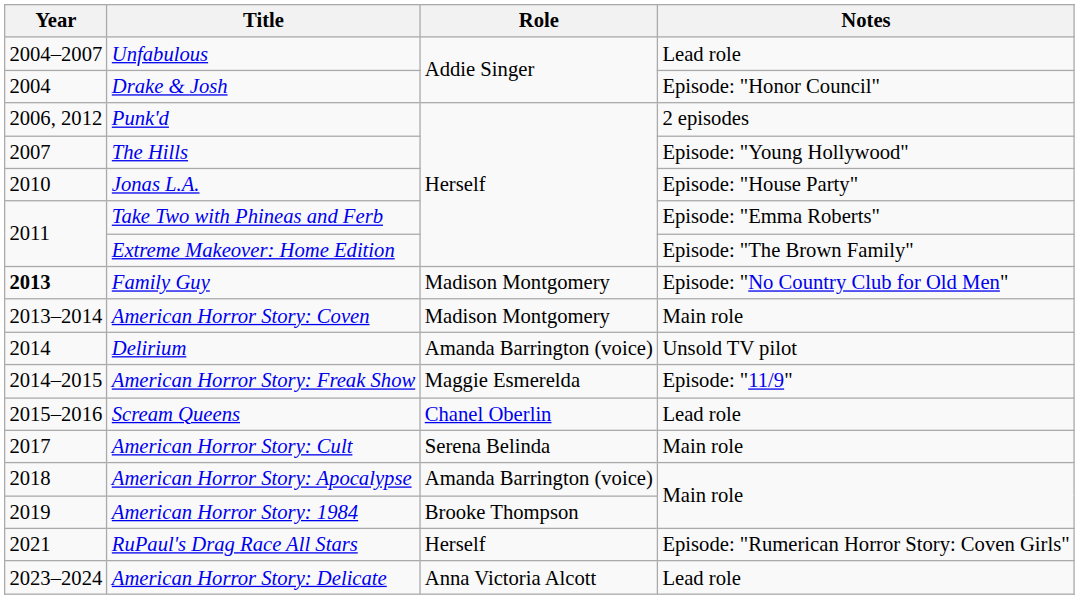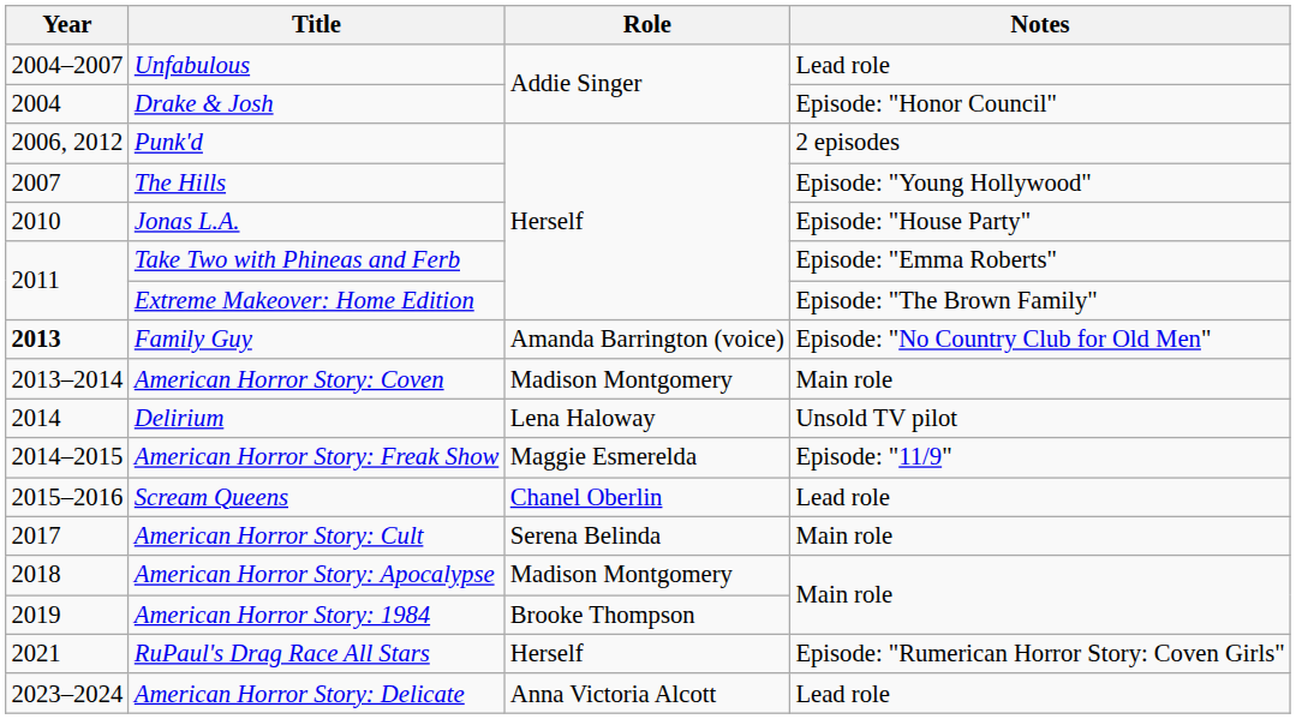 <table class="wikitable sortable">
 <tr>
 <th scope="col">Year</th>
 <th scope="col">Title</th>
 <th scope="col">Role</th>
 <th scope="col" class="unsortable">Notes</th>
 </tr>
 <tr>
 <td>2004–2007</td>
 <td><em><a href='#'>Unfabulous</a></em></td>
 <td rowspan="2">Addie Singer</td>
 <td>Lead role</td>
 </tr>
 <tr>
 <td>2004</td>
 <td><em><a href='#'>Drake & Josh</a></em></td>
 <td>Episode: "Honor Council"</td>
 </tr>
 <tr>
 <td>2006, 2012</td>
 <td><em><a href='#'>Punk'd</a></em></td>
 <td rowspan="5">Herself</td>
 <td>2 episodes</td>
 </tr>
 <tr>
 <td>2007</td>
 <td><em><a href='#'>The Hills</a></em></td>
 <td>Episode: "Young Hollywood"</td>
 </tr>
 <tr>
 <td>2010</td>
 <td><em><a href='#'>Jonas L.A.</a></em></td>
 <td>Episode: "House Party"</td>
 </tr>
 <tr>
 <td rowspan="2">2011</td>
 <td><em><a href='#'>Take Two with Phineas and Ferb</a></em></td>
 <td>Episode: "Emma Roberts"</td>
 </tr>
 <tr>
 <td><em><a href='#'>Extreme Makeover: Home Edition</a></em></td>
 <td>Episode: "The Brown Family"</td>
 </tr>
 <tr>
 <td><strong>2013</strong></td>
 <td><em><a href='#'>Family Guy</a></em></td>
-<td>Madison Montgomery</td>
+<td>Amanda Barrington (voice)</td>
 <td>Episode: "<a href='#'>No Country Club for Old Men</a>"</td>
 </tr>
 <tr>
 <td>2013–2014</td>
 <td><em><a href='#'>American Horror Story: Coven</a></em></td>
 <td>Madison Montgomery</td>
 <td>Main role</td>
 </tr>
 <tr>
 <td>2014</td>
 <td><em><a href='#'>Delirium</a></em></td>
-<td>Amanda Barrington (voice)</td>
+<td>Lena Haloway</td>
 <td>Unsold TV pilot</td>
 </tr>
 <tr>
 <td>2014–2015</td>
 <td><em><a href='#'>American Horror Story: Freak Show</a></em></td>
 <td>Maggie Esmerelda</td>
 <td>Episode: "<a href='#'>11/9</a>"</td>
 </tr>
 <tr>
 <td>2015–2016</td>
 <td><em><a href='#'>Scream Queens</a></em></td>
 <td><a href='#'>Chanel Oberlin</a></td>
 <td>Lead role</td>
 </tr>
 <tr>
 <td>2017</td>
 <td><em><a href='#'>American Horror Story: Cult</a></em></td>
 <td>Serena Belinda</td>
 <td>Main role</td>
 </tr>
 <tr>
 <td>2018</td>
 <td><em><a href='#'>American Horror Story: Apocalypse</a></em></td>
-<td>Amanda Barrington (voice)</td>
+<td>Madison Montgomery</td>
 <td rowspan="2">Main role</td>
 </tr>
 <tr>
 <td>2019</td>
 <td><em><a href='#'>American Horror Story: 1984</a></em></td>
 <td>Brooke Thompson</td>
 </tr>
 <tr>
 <td>2021</td>
 <td><em><a href='#'>RuPaul's Drag Race All Stars</a></em></td>
 <td>Herself</td>
 <td>Episode: "Rumerican Horror Story: Coven Girls"</td>
 </tr>
 <tr>
 <td>2023–2024</td>
 <td><em><a href='#'>American Horror Story: Delicate</a></em></td>
 <td>Anna Victoria Alcott</td>
 <td>Lead role</td>
 </tr>
 </table>
